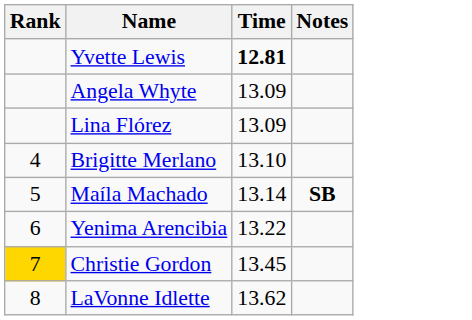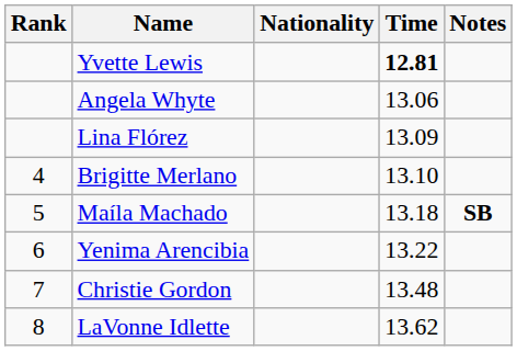 <table class="wikitable sortable" style="text-align:center">
 <tr>
 <th>Rank</th>
 <th>Name</th>
+<th>Nationality</th>
 <th>Time</th>
 <th>Notes</th>
 </tr>
 <tr>
 <td></td>
 <td align=left><a href='#'>Yvette Lewis</a></td>
+<td align=left></td>
 <td><strong>12.81</strong></td>
 <td></td>
 </tr>
 <tr>
 <td></td>
 <td align=left><a href='#'>Angela Whyte</a></td>
-<td>13.09</td>
+<td align=left></td>
+<td>13.06</td>
 <td></td>
 </tr>
 <tr>
 <td></td>
 <td align=left><a href='#'>Lina Flórez</a></td>
+<td align=left></td>
 <td>13.09</td>
 <td></td>
 </tr>
 <tr>
 <td>4</td>
 <td align=left><a href='#'>Brigitte Merlano</a></td>
+<td align=left></td>
 <td>13.10</td>
 <td></td>
 </tr>
 <tr>
 <td>5</td>
 <td align=left><a href='#'>Maíla Machado</a></td>
-<td>13.14</td>
+<td align=left></td>
+<td>13.18</td>
 <td><strong>SB</strong></td>
 </tr>
 <tr>
 <td>6</td>
 <td align=left><a href='#'>Yenima Arencibia</a></td>
+<td align=left></td>
 <td>13.22</td>
 <td></td>
 </tr>
 <tr>
-<td style="background: gold;">7</td>
+<td>7</td>
 <td align=left><a href='#'>Christie Gordon</a></td>
-<td>13.45</td>
+<td align=left></td>
+<td>13.48</td>
 <td></td>
 </tr>
 <tr>
 <td>8</td>
 <td align=left><a href='#'>LaVonne Idlette</a></td>
+<td align=left></td>
 <td>13.62</td>
 <td></td>
 </tr>
 </table>
